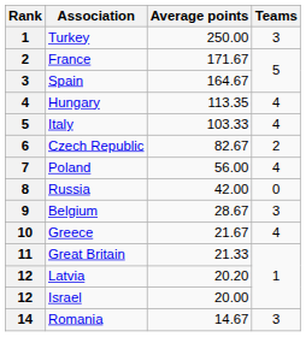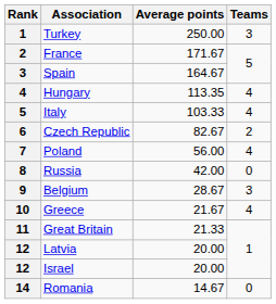 <table class="wikitable">
 <tr>
 <th>Rank</th>
 <th>Association</th>
 <th>Average points</th>
 <th>Teams</th>
 </tr>
 <tr>
 <th>1</th>
 <td> <a href='#'>Turkey</a></td>
 <td align=right>250.00</td>
 <td rowspan="1" align="center">3</td>
 </tr>
 <tr>
 <th>2</th>
 <td> <a href='#'>France</a></td>
 <td align=right>171.67</td>
 <td rowspan="2" align="center">5</td>
 </tr>
 <tr>
 <th>3</th>
 <td> <a href='#'>Spain</a></td>
 <td align=right>164.67</td>
 </tr>
 <tr>
 <th>4</th>
 <td> <a href='#'>Hungary</a></td>
 <td align=right>113.35</td>
 <td rowspan="1" align="center">4</td>
 </tr>
 <tr>
 <th>5</th>
 <td> <a href='#'>Italy</a></td>
 <td align=right>103.33</td>
 <td rowspan="1" align="center">4</td>
 </tr>
 <tr>
 <th>6</th>
 <td> <a href='#'>Czech Republic</a></td>
 <td align="right">82.67</td>
 <td rowspan="1" align="center">2</td>
 </tr>
 <tr>
 <th>7</th>
 <td> <a href='#'>Poland</a></td>
 <td align="right">56.00</td>
 <td rowspan="1" align="center">4</td>
 </tr>
 <tr>
 <th>8</th>
 <td> <a href='#'>Russia</a></td>
 <td align="right">42.00</td>
 <td rowspan="1" align="center">0</td>
 </tr>
 <tr>
 <th>9</th>
 <td> <a href='#'>Belgium</a></td>
 <td align="right">28.67</td>
 <td rowspan="1" align="center">3</td>
 </tr>
 <tr>
 <th>10</th>
 <td> <a href='#'>Greece</a></td>
 <td align="right">21.67</td>
 <td rowspan="1" align="center">4</td>
 </tr>
 <tr>
 <th>11</th>
 <td> <a href='#'>Great Britain</a></td>
 <td align="right">21.33</td>
 <td rowspan="3" align="center">1</td>
 </tr>
 <tr>
 <th>12</th>
 <td> <a href='#'>Latvia</a></td>
-<td align="right">20.20</td>
+<td align="right">20.00</td>
 </tr>
 <tr>
 <th>12</th>
 <td> <a href='#'>Israel</a></td>
 <td align="right">20.00</td>
 </tr>
 <tr>
 <th>14</th>
 <td> <a href='#'>Romania</a></td>
 <td align="right">14.67</td>
-<td rowspan="1" align="center">3</td>
+<td rowspan="1" align="center">0</td>
 </tr>
 </table>
